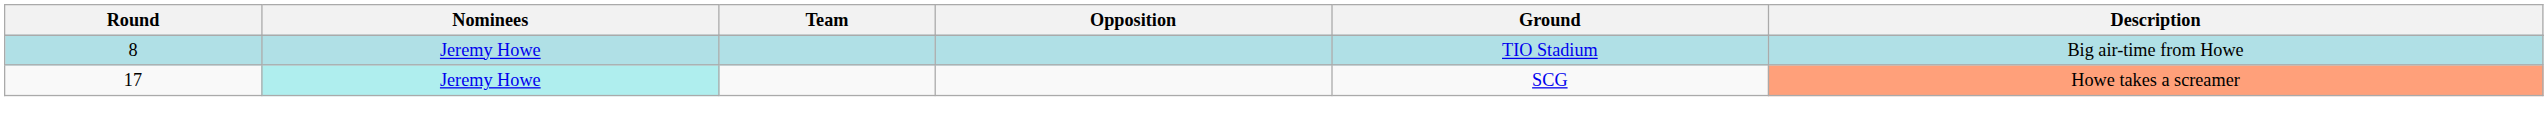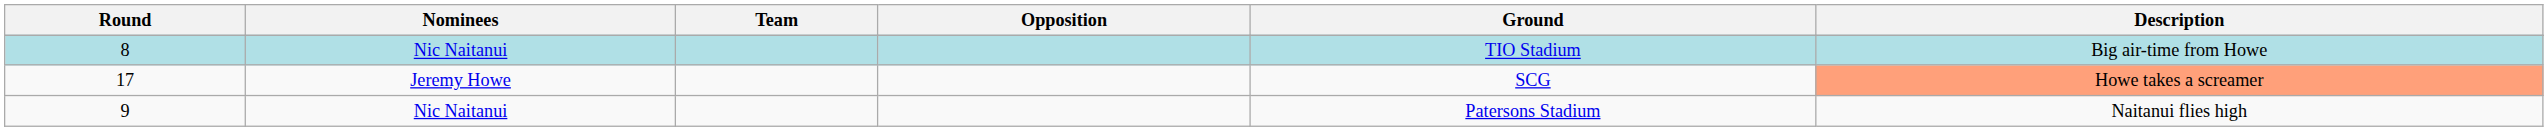 <table class="wikitable" style="font-size:89%; text-align:center; width:100%;">
 <tr>
 <th>Round</th>
 <th>Nominees</th>
 <th>Team</th>
 <th>Opposition</th>
 <th>Ground</th>
 <th>Description</th>
 </tr>
 <tr>
 </tr>
 <tr style="background:#b0e0e6;">
 <td>8</td>
-<td><a href='#'>Jeremy Howe</a></td>
+<td><a href='#'>Nic Naitanui</a></td>
 <td></td>
 <td></td>
 <td><a href='#'>TIO Stadium</a></td>
 <td>Big air-time from Howe</td>
 </tr>
 <tr>
 <td>17</td>
-<td style="background: paleturquoise;"><a href='#'>Jeremy Howe</a></td>
+<td><a href='#'>Jeremy Howe</a></td>
 <td></td>
 <td></td>
 <td><a href='#'>SCG</a></td>
 <td style="background: lightsalmon;">Howe takes a screamer</td>
 </tr>
+<tr>
+<td>9</td>
+<td><a href='#'>Nic Naitanui</a></td>
+<td></td>
+<td></td>
+<td><a href='#'>Patersons Stadium</a></td>
+<td>Naitanui flies high</td>
+</tr>
 </table>
